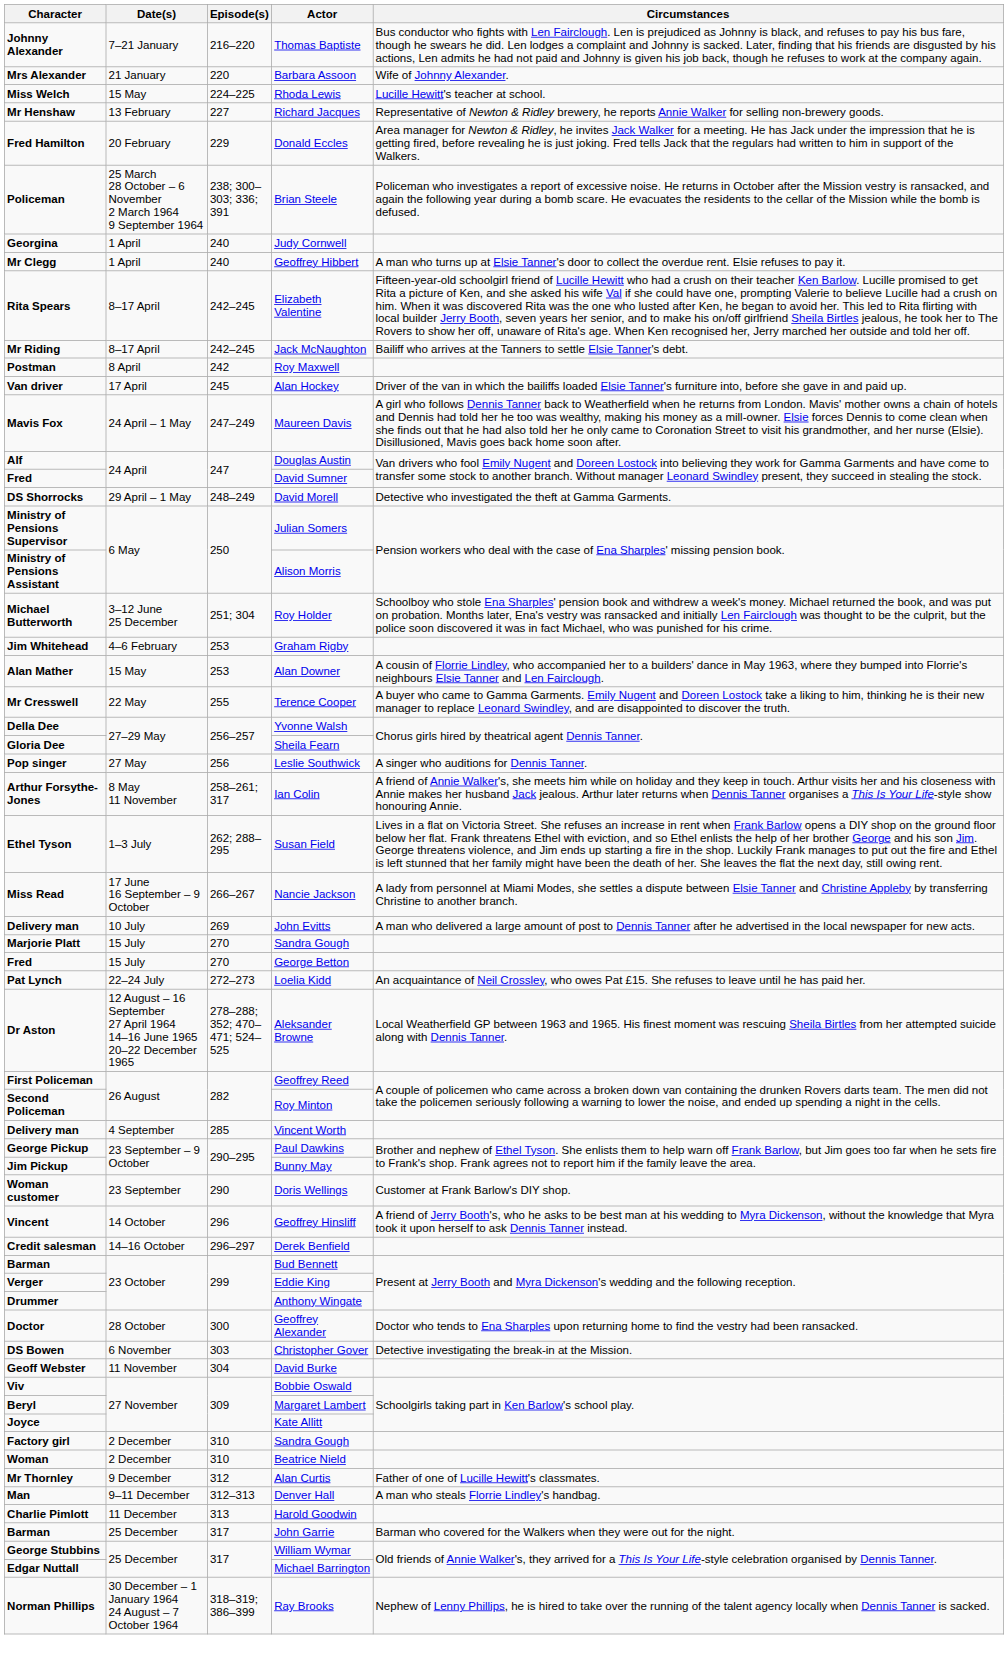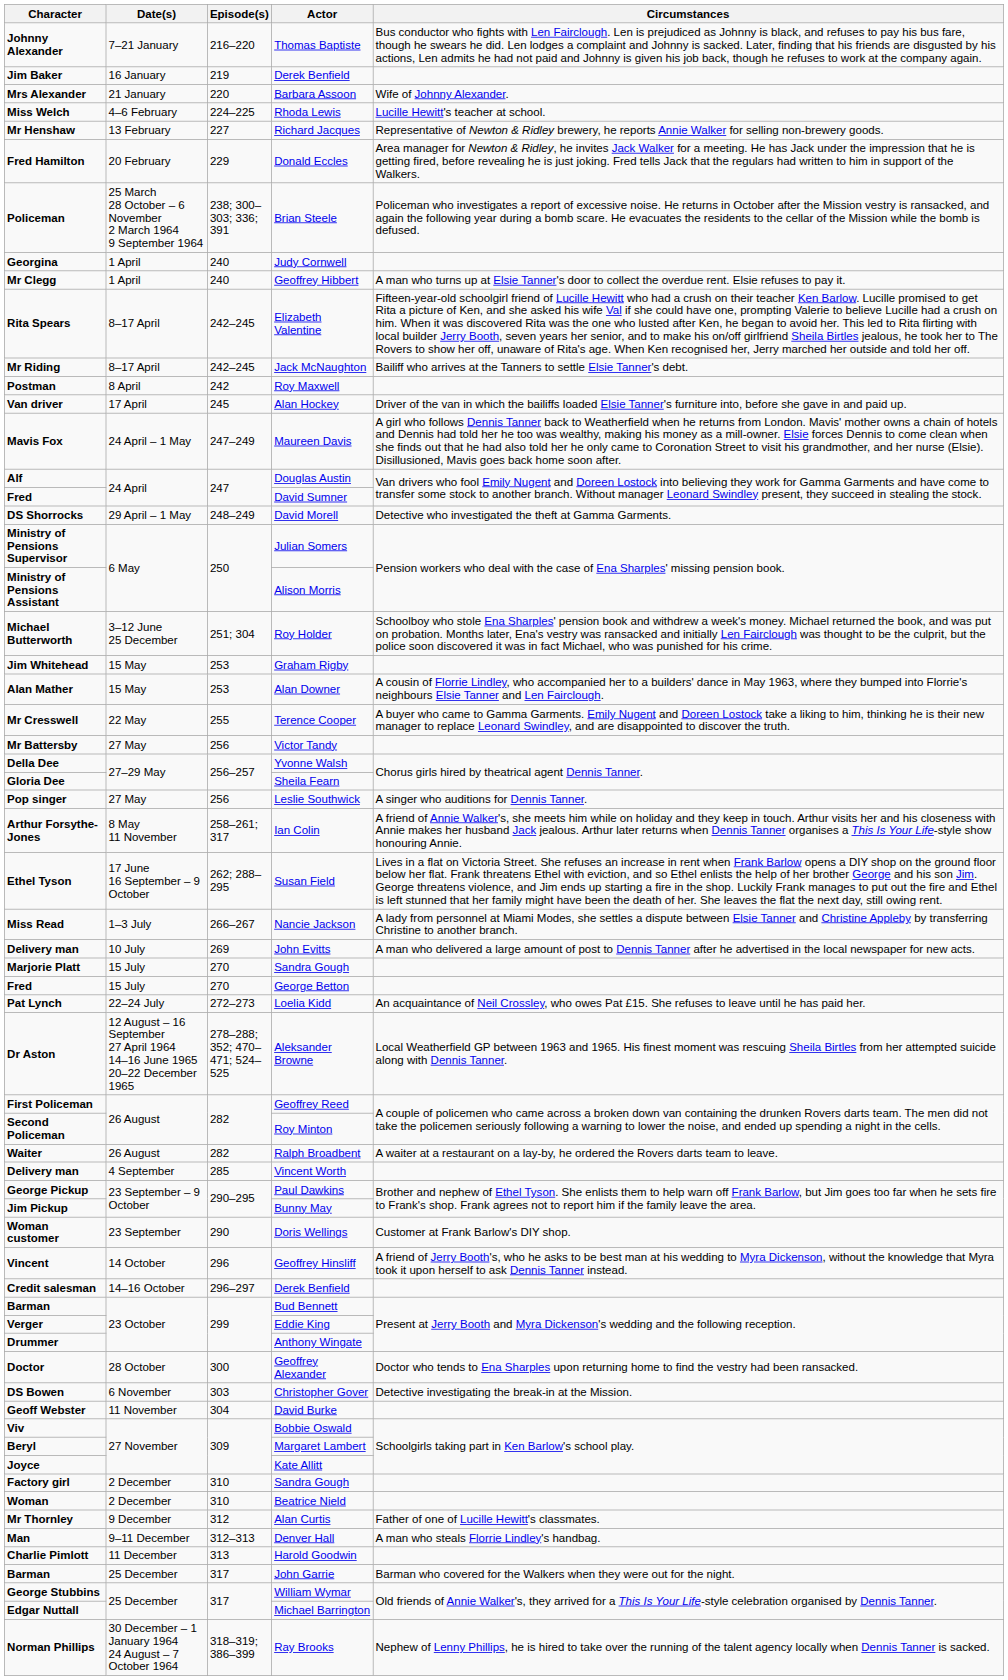 <table class="wikitable plainrowheaders" style="font-size:90%">
 <tr>
 <th width="120">Character</th>
 <th width="120">Date(s)</th>
 <th width="50">Episode(s)</th>
 <th width="120">Actor</th>
 <th>Circumstances</th>
 </tr>
 <tr>
 <td><strong>Johnny Alexander</strong></td>
 <td>7–21 January</td>
 <td>216–220</td>
 <td><a href='#'>Thomas Baptiste</a></td>
 <td> Bus conductor who fights with <a href='#'>Len Fairclough</a>. Len is prejudiced as Johnny is black, and refuses to pay his bus fare, though he swears he did. Len lodges a complaint and Johnny is sacked. Later, finding that his friends are disgusted by his actions, Len admits he had not paid and Johnny is given his job back, though he refuses to work at the company again.</td>
 </tr>
 <tr>
+<td><strong>Jim Baker</strong></td>
+<td>16 January</td>
+<td>219</td>
+<td><a href='#'>Derek Benfield</a></td>
+<td></td>
+</tr>
+<tr>
 <td><strong>Mrs Alexander</strong></td>
 <td>21 January</td>
 <td>220</td>
 <td><a href='#'>Barbara Assoon</a></td>
 <td> Wife of <a href='#'>Johnny Alexander</a>.</td>
 </tr>
 <tr>
 <td><strong>Miss Welch</strong></td>
-<td>15 May</td>
+<td>4–6 February</td>
 <td>224–225</td>
 <td><a href='#'>Rhoda Lewis</a></td>
 <td> <a href='#'>Lucille Hewitt</a>'s teacher at school.</td>
 </tr>
 <tr>
 <td><strong>Mr Henshaw</strong></td>
 <td>13 February</td>
 <td>227</td>
 <td><a href='#'>Richard Jacques</a></td>
 <td> Representative of <em>Newton & Ridley</em> brewery, he reports <a href='#'>Annie Walker</a> for selling non-brewery goods.</td>
 </tr>
 <tr>
 <td><strong>Fred Hamilton</strong></td>
 <td>20 February</td>
 <td>229</td>
 <td><a href='#'>Donald Eccles</a></td>
 <td> Area manager for <em>Newton & Ridley</em>, he invites <a href='#'>Jack Walker</a> for a meeting. He has Jack under the impression that he is getting fired, before revealing he is just joking. Fred tells Jack that the regulars had written to him in support of the Walkers.</td>
 </tr>
 <tr>
 <td><strong>Policeman</strong></td>
 <td>25 March<br>28 October – 6 November<br>2 March 1964<br>9 September 1964</td>
 <td>238; 300–303; 336; 391</td>
 <td><a href='#'>Brian Steele</a></td>
 <td> Policeman who investigates a report of excessive noise. He returns in October after the Mission vestry is ransacked, and again the following year during a bomb scare. He evacuates the residents to the cellar of the Mission while the bomb is defused.</td>
 </tr>
 <tr>
 <td><strong>Georgina</strong></td>
 <td>1 April</td>
 <td>240</td>
 <td><a href='#'>Judy Cornwell</a></td>
 <td></td>
 </tr>
 <tr>
 <td><strong>Mr Clegg</strong></td>
 <td>1 April</td>
 <td>240</td>
 <td><a href='#'>Geoffrey Hibbert</a></td>
 <td> A man who turns up at <a href='#'>Elsie Tanner</a>'s door to collect the overdue rent. Elsie refuses to pay it.</td>
 </tr>
 <tr>
 <td><strong>Rita Spears</strong></td>
 <td>8–17 April</td>
 <td>242–245</td>
 <td><a href='#'>Elizabeth Valentine</a></td>
 <td> Fifteen-year-old schoolgirl friend of <a href='#'>Lucille Hewitt</a> who had a crush on their teacher <a href='#'>Ken Barlow</a>. Lucille promised to get Rita a picture of Ken, and she asked his wife <a href='#'>Val</a> if she could have one, prompting Valerie to believe Lucille had a crush on him. When it was discovered Rita was the one who lusted after Ken, he began to avoid her. This led to Rita flirting with local builder <a href='#'>Jerry Booth</a>, seven years her senior, and to make his on/off girlfriend <a href='#'>Sheila Birtles</a> jealous, he took her to The Rovers to show her off, unaware of Rita's age. When Ken recognised her, Jerry marched her outside and told her off.</td>
 </tr>
 <tr>
 <td><strong>Mr Riding</strong></td>
 <td>8–17 April</td>
 <td>242–245</td>
 <td><a href='#'>Jack McNaughton</a></td>
 <td> Bailiff who arrives at the Tanners to settle <a href='#'>Elsie Tanner</a>'s debt.</td>
 </tr>
 <tr>
 <td><strong>Postman</strong></td>
 <td>8 April</td>
 <td>242</td>
 <td><a href='#'>Roy Maxwell</a></td>
 <td></td>
 </tr>
 <tr>
 <td><strong>Van driver</strong></td>
 <td>17 April</td>
 <td>245</td>
 <td><a href='#'>Alan Hockey</a></td>
 <td> Driver of the van in which the bailiffs loaded <a href='#'>Elsie Tanner</a>'s furniture into, before she gave in and paid up.</td>
 </tr>
 <tr>
 <td><strong>Mavis Fox</strong></td>
 <td>24 April – 1 May</td>
 <td>247–249</td>
 <td><a href='#'>Maureen Davis</a></td>
 <td> A girl who follows <a href='#'>Dennis Tanner</a> back to Weatherfield when he returns from London. Mavis' mother owns a chain of hotels and Dennis had told her he too was wealthy, making his money as a mill-owner. <a href='#'>Elsie</a> forces Dennis to come clean when she finds out that he had also told her he only came to Coronation Street to visit his grandmother, and her nurse (Elsie). Disillusioned, Mavis goes back home soon after.</td>
 </tr>
 <tr>
 <td><strong>Alf</strong></td>
 <td rowspan="2">24 April</td>
 <td rowspan="2">247</td>
 <td><a href='#'>Douglas Austin</a></td>
 <td rowspan="2"> Van drivers who fool <a href='#'>Emily Nugent</a> and <a href='#'>Doreen Lostock</a> into believing they work for Gamma Garments and have come to transfer some stock to another branch. Without manager <a href='#'>Leonard Swindley</a> present, they succeed in stealing the stock.</td>
 </tr>
 <tr>
 <td><strong>Fred</strong></td>
 <td><a href='#'>David Sumner</a></td>
 </tr>
 <tr>
 <td><strong>DS Shorrocks</strong></td>
 <td>29 April – 1 May</td>
 <td>248–249</td>
 <td><a href='#'>David Morell</a></td>
 <td> Detective who investigated the theft at Gamma Garments.</td>
 </tr>
 <tr>
 <td><strong>Ministry of Pensions Supervisor</strong></td>
 <td rowspan="2">6 May</td>
 <td rowspan="2">250</td>
 <td><a href='#'>Julian Somers</a></td>
 <td rowspan="2"> Pension workers who deal with the case of <a href='#'>Ena Sharples</a>' missing pension book.</td>
 </tr>
 <tr>
 <td><strong>Ministry of Pensions Assistant</strong></td>
 <td><a href='#'>Alison Morris</a></td>
 </tr>
 <tr>
 <td><strong>Michael Butterworth</strong></td>
 <td>3–12 June<br>25 December</td>
 <td>251; 304</td>
 <td><a href='#'>Roy Holder</a></td>
 <td> Schoolboy who stole <a href='#'>Ena Sharples</a>' pension book and withdrew a week's money. Michael returned the book, and was put on probation. Months later, Ena's vestry was ransacked and initially <a href='#'>Len Fairclough</a> was thought to be the culprit, but the police soon discovered it was in fact Michael, who was punished for his crime.</td>
 </tr>
 <tr>
 <td><strong>Jim Whitehead</strong></td>
-<td>4–6 February</td>
+<td>15 May</td>
 <td>253</td>
 <td><a href='#'>Graham Rigby</a></td>
 <td></td>
 </tr>
 <tr>
 <td><strong>Alan Mather</strong></td>
 <td>15 May</td>
 <td>253</td>
 <td><a href='#'>Alan Downer</a></td>
 <td> A cousin of <a href='#'>Florrie Lindley</a>, who accompanied her to a builders' dance in May 1963, where they bumped into Florrie's neighbours <a href='#'>Elsie Tanner</a> and <a href='#'>Len Fairclough</a>.</td>
 </tr>
 <tr>
 <td><strong>Mr Cresswell</strong></td>
 <td>22 May</td>
 <td>255</td>
 <td><a href='#'>Terence Cooper</a></td>
 <td> A buyer who came to Gamma Garments. <a href='#'>Emily Nugent</a> and <a href='#'>Doreen Lostock</a> take a liking to him, thinking he is their new manager to replace <a href='#'>Leonard Swindley</a>, and are disappointed to discover the truth.</td>
+</tr>
+<tr>
+<td><strong>Mr Battersby</strong></td>
+<td>27 May</td>
+<td>256</td>
+<td><a href='#'>Victor Tandy</a></td>
+<td></td>
 </tr>
 <tr>
 <td><strong>Della Dee</strong></td>
 <td rowspan="2">27–29 May</td>
 <td rowspan="2">256–257</td>
 <td><a href='#'>Yvonne Walsh</a></td>
 <td rowspan="2"> Chorus girls hired by theatrical agent <a href='#'>Dennis Tanner</a>.</td>
 </tr>
 <tr>
 <td><strong>Gloria Dee</strong></td>
 <td><a href='#'>Sheila Fearn</a></td>
 </tr>
 <tr>
 <td><strong>Pop singer</strong></td>
 <td>27 May</td>
 <td>256</td>
 <td><a href='#'>Leslie Southwick</a></td>
 <td> A singer who auditions for <a href='#'>Dennis Tanner</a>.</td>
 </tr>
 <tr>
 <td><strong>Arthur Forsythe-Jones</strong></td>
 <td>8 May<br>11 November</td>
 <td>258–261; 317</td>
 <td><a href='#'>Ian Colin</a></td>
 <td> A friend of <a href='#'>Annie Walker</a>'s, she meets him while on holiday and they keep in touch. Arthur visits her and his closeness with Annie makes her husband <a href='#'>Jack</a> jealous. Arthur later returns when <a href='#'>Dennis Tanner</a> organises a <em><a href='#'>This Is Your Life</a></em>-style show honouring Annie.</td>
 </tr>
 <tr>
 <td><strong>Ethel Tyson</strong></td>
-<td>1–3 July</td>
+<td>17 June<br>16 September – 9 October</td>
 <td>262; 288–295</td>
 <td><a href='#'>Susan Field</a></td>
 <td> Lives in a flat on Victoria Street. She refuses an increase in rent when <a href='#'>Frank Barlow</a> opens a DIY shop on the ground floor below her flat. Frank threatens Ethel with eviction, and so Ethel enlists the help of her brother <a href='#'>George</a> and his son <a href='#'>Jim</a>. George threatens violence, and Jim ends up starting a fire in the shop. Luckily Frank manages to put out the fire and Ethel is left stunned that her family might have been the death of her. She leaves the flat the next day, still owing rent.</td>
 </tr>
 <tr>
 <td><strong>Miss Read</strong></td>
-<td>17 June<br>16 September – 9 October</td>
+<td>1–3 July</td>
 <td>266–267</td>
 <td><a href='#'>Nancie Jackson</a></td>
 <td> A lady from personnel at Miami Modes, she settles a dispute between <a href='#'>Elsie Tanner</a> and <a href='#'>Christine Appleby</a> by transferring Christine to another branch.</td>
 </tr>
 <tr>
 <td><strong>Delivery man</strong></td>
 <td>10 July</td>
 <td>269</td>
 <td><a href='#'>John Evitts</a></td>
 <td> A man who delivered a large amount of post to <a href='#'>Dennis Tanner</a> after he advertised in the local newspaper for new acts.</td>
 </tr>
 <tr>
 <td><strong>Marjorie Platt</strong></td>
 <td>15 July</td>
 <td>270</td>
 <td><a href='#'>Sandra Gough</a></td>
 <td></td>
 </tr>
 <tr>
 <td><strong>Fred</strong></td>
 <td>15 July</td>
 <td>270</td>
 <td><a href='#'>George Betton</a></td>
 <td></td>
 </tr>
 <tr>
 <td><strong>Pat Lynch</strong></td>
 <td>22–24 July</td>
 <td>272–273</td>
 <td><a href='#'>Loelia Kidd</a></td>
 <td> An acquaintance of <a href='#'>Neil Crossley</a>, who owes Pat £15. She refuses to leave until he has paid her.</td>
 </tr>
 <tr>
 <td><strong>Dr Aston</strong></td>
 <td>12 August – 16 September<br>27 April 1964<br>14–16 June 1965<br>20–22 December 1965</td>
 <td>278–288; 352; 470–471; 524–525</td>
 <td><a href='#'>Aleksander Browne</a></td>
 <td> Local Weatherfield GP between 1963 and 1965. His finest moment was rescuing <a href='#'>Sheila Birtles</a> from her attempted suicide along with <a href='#'>Dennis Tanner</a>.</td>
 </tr>
 <tr>
 <td><strong>First Policeman</strong></td>
 <td rowspan="2">26 August</td>
 <td rowspan="2">282</td>
 <td><a href='#'>Geoffrey Reed</a></td>
 <td rowspan="2"> A couple of policemen who came across a broken down van containing the drunken Rovers darts team. The men did not take the policemen seriously following a warning to lower the noise, and ended up spending a night in the cells.</td>
 </tr>
 <tr>
 <td><strong>Second Policeman</strong></td>
 <td><a href='#'>Roy Minton</a></td>
+</tr>
+<tr>
+<td><strong>Waiter</strong></td>
+<td>26 August</td>
+<td>282</td>
+<td><a href='#'>Ralph Broadbent</a></td>
+<td> A waiter at a restaurant on a lay-by, he ordered the Rovers darts team to leave.</td>
 </tr>
 <tr>
 <td><strong>Delivery man</strong></td>
 <td>4 September</td>
 <td>285</td>
 <td><a href='#'>Vincent Worth</a></td>
 <td></td>
 </tr>
 <tr>
 <td><strong>George Pickup</strong></td>
 <td rowspan="2">23 September – 9 October</td>
 <td rowspan="2">290–295</td>
 <td><a href='#'>Paul Dawkins</a></td>
 <td rowspan="2"> Brother and nephew of <a href='#'>Ethel Tyson</a>. She enlists them to help warn off <a href='#'>Frank Barlow</a>, but Jim goes too far when he sets fire to Frank's shop. Frank agrees not to report him if the family leave the area.</td>
 </tr>
 <tr>
 <td><strong>Jim Pickup</strong></td>
 <td><a href='#'>Bunny May</a></td>
 </tr>
 <tr>
 <td><strong>Woman customer</strong></td>
 <td>23 September</td>
 <td>290</td>
 <td><a href='#'>Doris Wellings</a></td>
 <td> Customer at Frank Barlow's DIY shop.</td>
 </tr>
 <tr>
 <td><strong>Vincent</strong></td>
 <td>14 October</td>
 <td>296</td>
 <td><a href='#'>Geoffrey Hinsliff</a></td>
 <td> A friend of <a href='#'>Jerry Booth</a>'s, who he asks to be best man at his wedding to <a href='#'>Myra Dickenson</a>, without the knowledge that Myra took it upon herself to ask <a href='#'>Dennis Tanner</a> instead.</td>
 </tr>
 <tr>
 <td><strong>Credit salesman</strong></td>
 <td>14–16 October</td>
 <td>296–297</td>
 <td><a href='#'>Derek Benfield</a></td>
 <td></td>
 </tr>
 <tr>
 <td><strong>Barman</strong></td>
 <td rowspan="3">23 October</td>
 <td rowspan="3">299</td>
 <td><a href='#'>Bud Bennett</a></td>
 <td rowspan="3"> Present at <a href='#'>Jerry Booth</a> and <a href='#'>Myra Dickenson</a>'s wedding and the following reception.</td>
 </tr>
 <tr>
 <td><strong>Verger</strong></td>
 <td><a href='#'>Eddie King</a></td>
 </tr>
 <tr>
 <td><strong>Drummer</strong></td>
 <td><a href='#'>Anthony Wingate</a></td>
 </tr>
 <tr>
 <td><strong>Doctor</strong></td>
 <td>28 October</td>
 <td>300</td>
 <td><a href='#'>Geoffrey Alexander</a></td>
 <td> Doctor who tends to <a href='#'>Ena Sharples</a> upon returning home to find the vestry had been ransacked.</td>
 </tr>
 <tr>
 <td><strong>DS Bowen</strong></td>
 <td>6 November</td>
 <td>303</td>
 <td><a href='#'>Christopher Gover</a></td>
 <td> Detective investigating the break-in at the Mission.</td>
 </tr>
 <tr>
 <td><strong>Geoff Webster</strong></td>
 <td>11 November</td>
 <td>304</td>
 <td><a href='#'>David Burke</a></td>
 <td></td>
 </tr>
 <tr>
 <td><strong>Viv</strong></td>
 <td rowspan="3">27 November</td>
 <td rowspan="3">309</td>
 <td><a href='#'>Bobbie Oswald</a></td>
 <td rowspan="3"> Schoolgirls taking part in <a href='#'>Ken Barlow</a>'s school play.</td>
 </tr>
 <tr>
 <td><strong>Beryl</strong></td>
 <td><a href='#'>Margaret Lambert</a></td>
 </tr>
 <tr>
 <td><strong>Joyce</strong></td>
 <td><a href='#'>Kate Allitt</a></td>
 </tr>
 <tr>
 <td><strong>Factory girl</strong></td>
 <td>2 December</td>
 <td>310</td>
 <td><a href='#'>Sandra Gough</a></td>
 <td></td>
 </tr>
 <tr>
 <td><strong>Woman</strong></td>
 <td>2 December</td>
 <td>310</td>
 <td><a href='#'>Beatrice Nield</a></td>
 <td></td>
 </tr>
 <tr>
 <td><strong>Mr Thornley</strong></td>
 <td>9 December</td>
 <td>312</td>
 <td><a href='#'>Alan Curtis</a></td>
 <td> Father of one of <a href='#'>Lucille Hewitt</a>'s classmates.</td>
 </tr>
 <tr>
 <td><strong>Man</strong></td>
 <td>9–11 December</td>
 <td>312–313</td>
 <td><a href='#'>Denver Hall</a></td>
 <td> A man who steals <a href='#'>Florrie Lindley</a>'s handbag.</td>
 </tr>
 <tr>
 <td><strong>Charlie Pimlott</strong></td>
 <td>11 December</td>
 <td>313</td>
 <td><a href='#'>Harold Goodwin</a></td>
 <td></td>
 </tr>
 <tr>
 <td><strong>Barman</strong></td>
 <td>25 December</td>
 <td>317</td>
 <td><a href='#'>John Garrie</a></td>
 <td> Barman who covered for the Walkers when they were out for the night.</td>
 </tr>
 <tr>
 <td><strong>George Stubbins</strong></td>
 <td rowspan="2">25 December</td>
 <td rowspan="2">317</td>
 <td><a href='#'>William Wymar</a></td>
 <td rowspan="2"> Old friends of <a href='#'>Annie Walker</a>'s, they arrived for a <em><a href='#'>This Is Your Life</a></em>-style celebration organised by <a href='#'>Dennis Tanner</a>.</td>
 </tr>
 <tr>
 <td><strong>Edgar Nuttall</strong></td>
 <td><a href='#'>Michael Barrington</a></td>
 </tr>
 <tr>
 <td><strong>Norman Phillips</strong></td>
 <td>30 December – 1 January 1964<br>24 August – 7 October 1964</td>
 <td>318–319; 386–399</td>
 <td><a href='#'>Ray Brooks</a></td>
 <td> Nephew of <a href='#'>Lenny Phillips</a>, he is hired to take over the running of the talent agency locally when <a href='#'>Dennis Tanner</a> is sacked.</td>
 </tr>
 </table>
